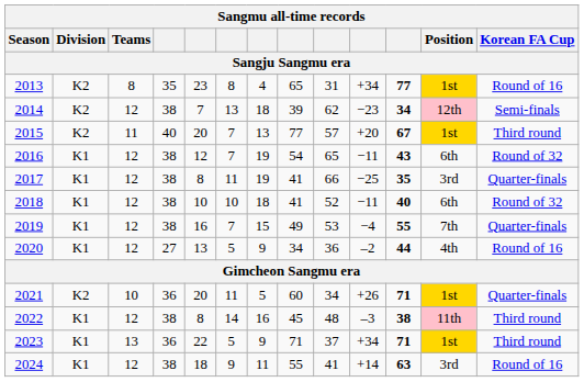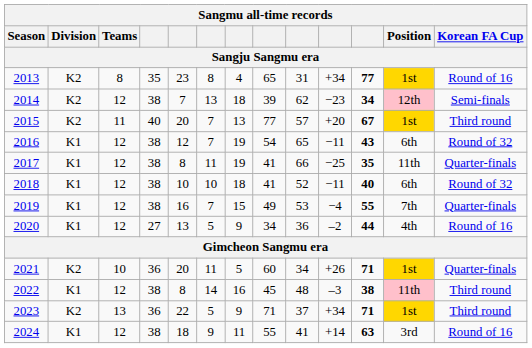 <table class="wikitable" style="text-align:center; font-size:90%;">
 <tr>
 <th colspan=14>Sangmu all-time records</th>
 </tr>
 <tr>
 <th>Season</th>
 <th>Division</th>
 <th>Teams</th>
 <th width=25></th>
 <th width=25></th>
 <th width=25></th>
 <th width=25></th>
 <th width=30></th>
 <th width=30></th>
 <th width=30></th>
 <th width=30></th>
 <th>Position</th>
 <th><a href='#'>Korean FA Cup</a></th>
 </tr>
 <tr>
 <th colspan=14>Sangju Sangmu era</th>
 </tr>
 <tr>
 <td><a href='#'>2013</a></td>
 <td>K2</td>
 <td>8</td>
 <td>35</td>
 <td>23</td>
 <td>8</td>
 <td>4</td>
 <td>65</td>
 <td>31</td>
 <td>+34</td>
 <td><strong>77</strong></td>
 <td bgcolor=gold>1st</td>
 <td><a href='#'>Round of 16</a></td>
 </tr>
 <tr>
 <td><a href='#'>2014</a></td>
 <td>K2</td>
 <td>12</td>
 <td>38</td>
 <td>7</td>
 <td>13</td>
 <td>18</td>
 <td>39</td>
 <td>62</td>
 <td>−23</td>
 <td><strong>34</strong></td>
 <td bgcolor=pink>12th</td>
 <td><a href='#'>Semi-finals</a></td>
 </tr>
 <tr>
 <td><a href='#'>2015</a></td>
 <td>K2</td>
 <td>11</td>
 <td>40</td>
 <td>20</td>
 <td>7</td>
 <td>13</td>
 <td>77</td>
 <td>57</td>
 <td>+20</td>
 <td><strong>67</strong></td>
 <td bgcolor=gold>1st</td>
 <td><a href='#'>Third round</a></td>
 </tr>
 <tr>
 <td><a href='#'>2016</a></td>
 <td>K1</td>
 <td>12</td>
 <td>38</td>
 <td>12</td>
 <td>7</td>
 <td>19</td>
 <td>54</td>
 <td>65</td>
 <td>−11</td>
 <td><strong>43</strong></td>
 <td>6th</td>
 <td><a href='#'>Round of 32</a></td>
 </tr>
 <tr>
 <td><a href='#'>2017</a></td>
 <td>K1</td>
 <td>12</td>
 <td>38</td>
 <td>8</td>
 <td>11</td>
 <td>19</td>
 <td>41</td>
 <td>66</td>
 <td>−25</td>
 <td><strong>35</strong></td>
-<td>3rd</td>
+<td>11th</td>
 <td><a href='#'>Quarter-finals</a></td>
 </tr>
 <tr>
 <td><a href='#'>2018</a></td>
 <td>K1</td>
 <td>12</td>
 <td>38</td>
 <td>10</td>
 <td>10</td>
 <td>18</td>
 <td>41</td>
 <td>52</td>
 <td>−11</td>
 <td><strong>40</strong></td>
 <td>6th</td>
 <td><a href='#'>Round of 32</a></td>
 </tr>
 <tr>
 <td><a href='#'>2019</a></td>
 <td>K1</td>
 <td>12</td>
 <td>38</td>
 <td>16</td>
 <td>7</td>
 <td>15</td>
 <td>49</td>
 <td>53</td>
 <td>−4</td>
 <td><strong>55</strong></td>
 <td>7th</td>
 <td><a href='#'>Quarter-finals</a></td>
 </tr>
 <tr>
 <td><a href='#'>2020</a></td>
 <td>K1</td>
 <td>12</td>
 <td>27</td>
 <td>13</td>
 <td>5</td>
 <td>9</td>
 <td>34</td>
 <td>36</td>
 <td>–2</td>
 <td><strong>44</strong></td>
 <td>4th</td>
 <td><a href='#'>Round of 16</a></td>
 </tr>
 <tr>
 <th colspan=14>Gimcheon Sangmu era</th>
 </tr>
 <tr>
 <td><a href='#'>2021</a></td>
 <td>K2</td>
 <td>10</td>
 <td>36</td>
 <td>20</td>
 <td>11</td>
 <td>5</td>
 <td>60</td>
 <td>34</td>
 <td>+26</td>
 <td><strong>71</strong></td>
 <td bgcolor=gold>1st</td>
 <td><a href='#'>Quarter-finals</a></td>
 </tr>
 <tr>
 <td><a href='#'>2022</a></td>
 <td>K1</td>
 <td>12</td>
 <td>38</td>
 <td>8</td>
 <td>14</td>
 <td>16</td>
 <td>45</td>
 <td>48</td>
 <td>–3</td>
 <td><strong>38</strong></td>
 <td bgcolor=pink>11th</td>
 <td><a href='#'>Third round</a></td>
 </tr>
 <tr>
 <td><a href='#'>2023</a></td>
-<td>K1</td>
+<td>K2</td>
 <td>13</td>
 <td>36</td>
 <td>22</td>
 <td>5</td>
 <td>9</td>
 <td>71</td>
 <td>37</td>
 <td>+34</td>
 <td><strong>71</strong></td>
 <td bgcolor=gold>1st</td>
 <td><a href='#'>Third round</a></td>
 </tr>
 <tr>
 <td><a href='#'>2024</a></td>
 <td>K1</td>
 <td>12</td>
 <td>38</td>
 <td>18</td>
 <td>9</td>
 <td>11</td>
 <td>55</td>
 <td>41</td>
 <td>+14</td>
 <td><strong>63</strong></td>
 <td>3rd</td>
 <td><a href='#'>Round of 16</a></td>
 </tr>
 </table>
